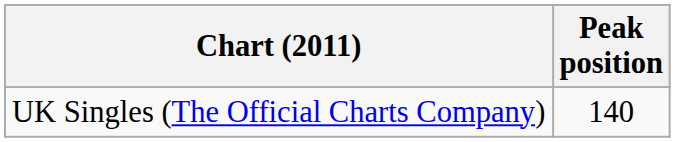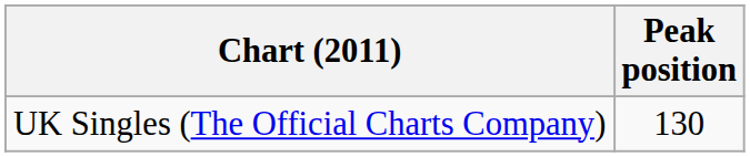 <table class="wikitable">
 <tr>
 <th>Chart (2011)</th>
 <th>Peak<br>position</th>
 </tr>
 <tr>
 <td>UK Singles (<a href='#'>The Official Charts Company</a>)</td>
-<td align="center">140</td>
+<td align="center">130</td>
 </tr>
 </table>
